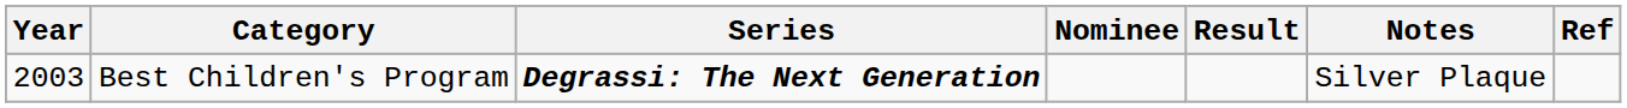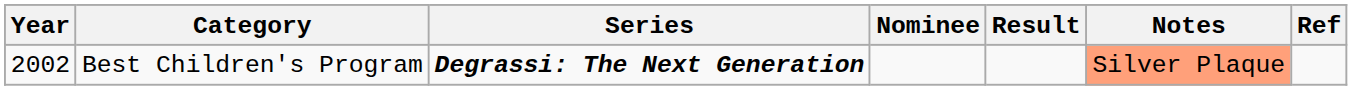 <table class="wikitable">
 <tr>
 <th>Year</th>
 <th>Category</th>
 <th>Series</th>
 <th>Nominee</th>
 <th>Result</th>
 <th>Notes</th>
 <th>Ref</th>
 </tr>
 <tr>
-<td>2003</td>
+<td>2002</td>
 <td>Best Children's Program</td>
 <td><strong><em>Degrassi: The Next Generation</em></strong></td>
 <td></td>
 <td></td>
-<td>Silver Plaque</td>
+<td style="background: lightsalmon;">Silver Plaque</td>
 <td></td>
 </tr>
 </table>
